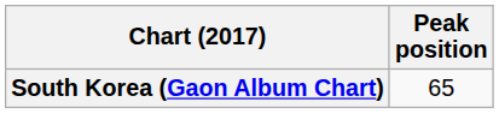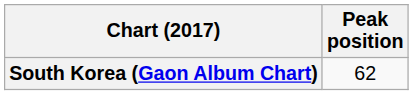 <table class="wikitable plainrowheaders" style="text-align:center;">
 <tr>
 <th>Chart (2017)</th>
 <th>Peak<br>position</th>
 </tr>
 <tr>
 <th scope="row">South Korea (<a href='#'>Gaon Album Chart</a>)</th>
-<td>65</td>
+<td>62</td>
 </tr>
 </table>
